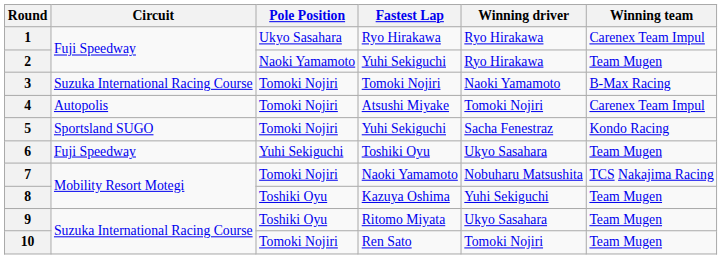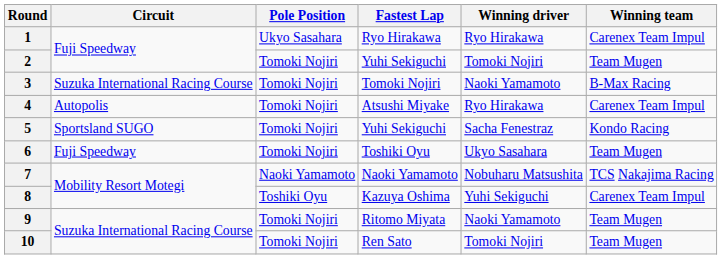 <table class="wikitable" style="font-size:85%">
 <tr>
 <th>Round</th>
 <th>Circuit</th>
 <th><a href='#'>Pole Position</a></th>
 <th><a href='#'>Fastest Lap</a></th>
 <th>Winning driver</th>
 <th>Winning team</th>
 </tr>
 <tr>
 <th>1</th>
 <td rowspan=2><a href='#'>Fuji Speedway</a></td>
 <td> <a href='#'>Ukyo Sasahara</a></td>
 <td> <a href='#'>Ryo Hirakawa</a></td>
 <td> <a href='#'>Ryo Hirakawa</a></td>
 <td> <a href='#'>Carenex Team Impul</a></td>
 </tr>
 <tr>
 <th>2</th>
-<td> <a href='#'>Naoki Yamamoto</a></td>
+<td> <a href='#'>Tomoki Nojiri</a></td>
 <td> <a href='#'>Yuhi Sekiguchi</a></td>
-<td> <a href='#'>Ryo Hirakawa</a></td>
+<td> <a href='#'>Tomoki Nojiri</a></td>
 <td> <a href='#'>Team Mugen</a></td>
 </tr>
 <tr>
 <th>3</th>
 <td><a href='#'>Suzuka International Racing Course</a></td>
 <td> <a href='#'>Tomoki Nojiri</a></td>
 <td> <a href='#'>Tomoki Nojiri</a></td>
 <td> <a href='#'>Naoki Yamamoto</a></td>
 <td> <a href='#'>B-Max Racing</a></td>
 </tr>
 <tr>
 <th>4</th>
 <td><a href='#'>Autopolis</a></td>
 <td> <a href='#'>Tomoki Nojiri</a></td>
 <td> <a href='#'>Atsushi Miyake</a></td>
-<td> <a href='#'>Tomoki Nojiri</a></td>
+<td> <a href='#'>Ryo Hirakawa</a></td>
 <td> <a href='#'>Carenex Team Impul</a></td>
 </tr>
 <tr>
 <th>5</th>
 <td><a href='#'>Sportsland SUGO</a></td>
 <td> <a href='#'>Tomoki Nojiri</a></td>
 <td> <a href='#'>Yuhi Sekiguchi</a></td>
 <td> <a href='#'>Sacha Fenestraz</a></td>
 <td> <a href='#'>Kondo Racing</a></td>
 </tr>
 <tr>
 <th>6</th>
 <td><a href='#'>Fuji Speedway</a></td>
-<td> <a href='#'>Yuhi Sekiguchi</a></td>
+<td> <a href='#'>Tomoki Nojiri</a></td>
 <td> <a href='#'>Toshiki Oyu</a></td>
 <td> <a href='#'>Ukyo Sasahara</a></td>
 <td> <a href='#'>Team Mugen</a></td>
 </tr>
 <tr>
 <th>7</th>
 <td rowspan=2><a href='#'>Mobility Resort Motegi</a></td>
-<td> <a href='#'>Tomoki Nojiri</a></td>
+<td> <a href='#'>Naoki Yamamoto</a></td>
 <td> <a href='#'>Naoki Yamamoto</a></td>
 <td> <a href='#'>Nobuharu Matsushita</a></td>
 <td> <a href='#'>TCS</a> <a href='#'>Nakajima Racing</a></td>
 </tr>
 <tr>
 <th>8</th>
 <td> <a href='#'>Toshiki Oyu</a></td>
 <td> <a href='#'>Kazuya Oshima</a></td>
 <td> <a href='#'>Yuhi Sekiguchi</a></td>
-<td> <a href='#'>Team Mugen</a></td>
+<td> <a href='#'>Carenex Team Impul</a></td>
 </tr>
 <tr>
 <th>9</th>
 <td rowspan=2><a href='#'>Suzuka International Racing Course</a></td>
-<td> <a href='#'>Toshiki Oyu</a></td>
+<td> <a href='#'>Tomoki Nojiri</a></td>
 <td> <a href='#'>Ritomo Miyata</a></td>
-<td> <a href='#'>Ukyo Sasahara</a></td>
+<td> <a href='#'>Naoki Yamamoto</a></td>
 <td> <a href='#'>Team Mugen</a></td>
 </tr>
 <tr>
 <th>10</th>
 <td> <a href='#'>Tomoki Nojiri</a></td>
 <td> <a href='#'>Ren Sato</a></td>
 <td> <a href='#'>Tomoki Nojiri</a></td>
 <td> <a href='#'>Team Mugen</a></td>
 </tr>
 </table>
